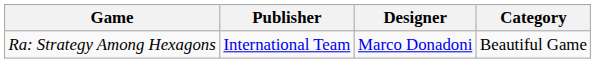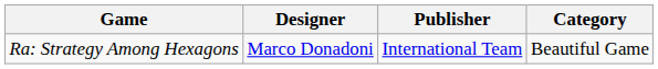 <table class="wikitable">
 <tr>
 <th>Game</th>
+<th>Designer</th>
 <th>Publisher</th>
-<th>Designer</th>
 <th>Category</th>
 </tr>
 <tr>
 <td><em>Ra: Strategy Among Hexagons</em></td>
+<td><a href='#'>Marco Donadoni</a></td>
 <td><a href='#'>International Team</a></td>
-<td><a href='#'>Marco Donadoni</a></td>
 <td>Beautiful Game</td>
 </tr>
 </table>
